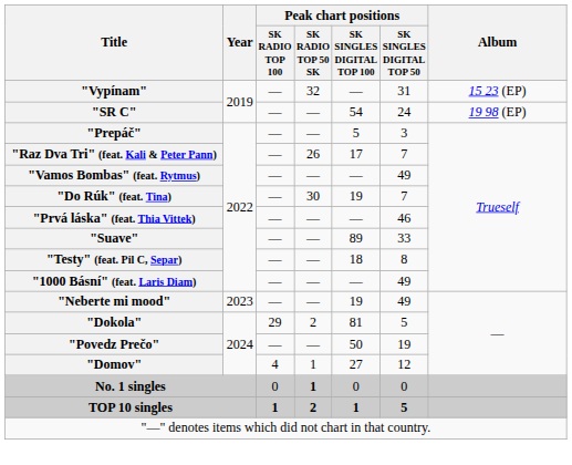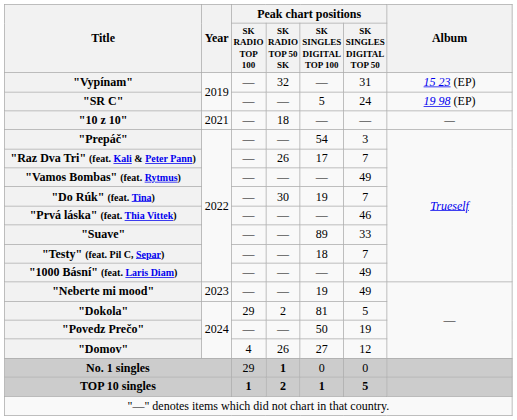 <table class="wikitable plainrowheaders sortable" style="text-align:center;">
 <tr>
 <th scope="col" rowspan="2" style="width:16em;">Title</th>
 <th scope="col" rowspan="2">Year</th>
 <th scope="col" colspan="4"><strong>Peak chart positions</strong></th>
 <th scope="col" rowspan="2" style="width:10em;">Album</th>
 </tr>
 <tr style="font-size:smaller;">
 <th scope="col" style="width:2.5em;font-size:90%;">SK RADIO TOP 100<br></th>
 <th scope="col" style="width:2.5em;font-size:90%;">SK RADIO TOP 50 SK<br></th>
 <th scope="col" style="width:2.5em;font-size:90%;">SK SINGLES DIGITAL TOP 100<br></th>
 <th scope="col" style="width:2.5em;font-size:90%;">SK SINGLES DIGITAL TOP 50<br></th>
 </tr>
 <tr>
 <th scope="row" align="left">"Vypínam"</th>
 <td rowspan="2">2019</td>
 <td>—</td>
 <td>32</td>
 <td>—</td>
 <td>31</td>
 <td><em><a href='#'>15 23</a></em> (EP)</td>
 </tr>
 <tr>
 <th scope="row" align="left">"SR C"</th>
 <td>—</td>
 <td>—</td>
-<td>54</td>
+<td>5</td>
 <td>24</td>
 <td><em><a href='#'>19 98</a></em> (EP)</td>
+</tr>
+<tr>
+<th scope="row" align="left">"10 z 10"</th>
+<td>2021</td>
+<td>—</td>
+<td>18</td>
+<td>—</td>
+<td>—</td>
+<td><em>—</em></td>
 </tr>
 <tr>
 <th scope="row" align="left">"Prepáč"</th>
 <td rowspan="8">2022</td>
 <td>—</td>
 <td>—</td>
-<td>5</td>
+<td>54</td>
 <td>3</td>
 <td rowspan="8"><em><a href='#'>Trueself</a></em></td>
 </tr>
 <tr>
 <th scope="row" align="left">"Raz Dva Tri" <small>(feat. <a href='#'>Kali</a> & <a href='#'>Peter Pann</a>)</small></th>
 <td>—</td>
 <td>26</td>
 <td>17</td>
 <td>7</td>
 </tr>
 <tr>
 <th scope="row" align="left">"Vamos Bombas" <small>(feat. <a href='#'>Rytmus</a>)</small></th>
 <td>—</td>
 <td>—</td>
 <td>—</td>
 <td>49</td>
 </tr>
 <tr>
 <th scope="row" align="left">"Do Rúk" <small>(feat. <a href='#'>Tina</a>)</small></th>
 <td>—</td>
 <td>30</td>
 <td>19</td>
 <td>7</td>
 </tr>
 <tr>
 <th scope="row" align="left">"Prvá láska" <small>(feat. <a href='#'>Thia Vittek</a>)</small></th>
 <td>—</td>
 <td>—</td>
 <td>—</td>
 <td>46</td>
 </tr>
 <tr>
 <th scope="row" align="left">"Suave"</th>
 <td>—</td>
 <td>—</td>
 <td>89</td>
 <td>33</td>
 </tr>
 <tr>
 <th scope="row" align="left">"Testy" <small>(feat. Pil C, <a href='#'>Separ</a>)</small></th>
 <td>—</td>
 <td>—</td>
 <td>18</td>
-<td>8</td>
+<td>7</td>
 </tr>
 <tr>
 <th scope="row" align="left">"1000 Básní" <small>(feat. <a href='#'>Laris Diam</a>)</small></th>
 <td>—</td>
 <td>—</td>
 <td>—</td>
 <td>49</td>
 </tr>
 <tr>
 <th scope="row" align="left">"Neberte mi mood"</th>
 <td>2023</td>
 <td>—</td>
 <td>—</td>
 <td>19</td>
 <td>49</td>
 <td rowspan="4">—</td>
 </tr>
 <tr>
 <th scope="row" align="left">"Dokola"</th>
 <td rowspan="3">2024</td>
 <td>29</td>
 <td>2</td>
 <td>81</td>
 <td>5</td>
 </tr>
 <tr>
 <th scope="row" align="left">"Povedz Prečo"</th>
 <td>—</td>
 <td>—</td>
 <td>50</td>
 <td>19</td>
 </tr>
 <tr>
 <th scope="row" align="left">"Domov"</th>
 <td>4</td>
-<td>1</td>
+<td>26</td>
 <td>27</td>
 <td>12</td>
 </tr>
 <tr class=sortbottom bgcolor="#CCCCCC">
 <td colspan="2"><strong>No. 1 singles</strong></td>
-<td>0</td>
+<td>29</td>
 <td><strong>1</strong></td>
 <td>0</td>
 <td>0</td>
 <td></td>
 </tr>
 <tr class=sortbottom bgcolor="#CCCCCC">
 <td colspan="2"><strong>TOP 10 singles</strong></td>
 <td><strong>1</strong></td>
 <td><strong>2</strong></td>
 <td><strong>1</strong></td>
 <td><strong>5</strong></td>
 <td></td>
 </tr>
 <tr class=sortbottom>
 <td colspan="7">"—" denotes items which did not chart in that country.</td>
 </tr>
 </table>
